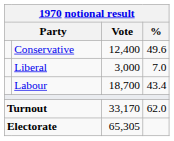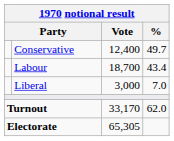 <table class="wikitable">
 <tr>
 <th colspan="4"><a href='#'>1970</a> <a href='#'>notional result</a></th>
 </tr>
 <tr>
 <th bgcolor="#DDDDFF" width="130px" colspan="2">Party</th>
 <th bgcolor="#DDDDFF" width="50px">Vote</th>
 <th bgcolor="#DDDDFF" width="30px">%</th>
 </tr>
 <tr>
 <td></td>
 <td><a href='#'>Conservative</a></td>
 <td align=right>12,400</td>
-<td align=right>49.6</td>
+<td align=right>49.7</td>
+</tr>
+<tr>
+<td></td>
+<td><a href='#'>Labour</a></td>
+<td align=right>18,700</td>
+<td align=right>43.4</td>
 </tr>
 <tr>
 <td></td>
 <td><a href='#'>Liberal</a></td>
 <td align=right>3,000</td>
 <td align=right>7.0</td>
-</tr>
-<tr>
-<td></td>
-<td><a href='#'>Labour</a></td>
-<td align=right>18,700</td>
-<td align=right>43.4</td>
 </tr>
 <tr>
 <td colspan="4" bgcolor="#EAECF0"></td>
 </tr>
 <tr>
 <td colspan="2"><strong>Turnout</strong></td>
 <td align=right>33,170</td>
 <td align=right>62.0</td>
 </tr>
 <tr>
 <td colspan="2"><strong>Electorate</strong></td>
 <td align=right>65,305</td>
 </tr>
 </table>
